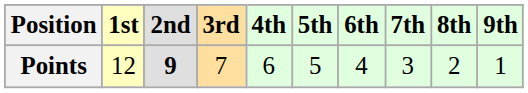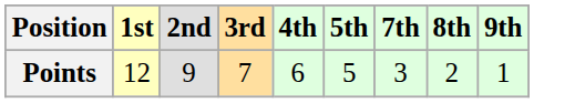 <table class="wikitable" style="font-size:85%; text-align:center">
 <tr>
 <th>Position</th>
 <td style="background:#ffffbf;"><strong>1st</strong></td>
 <td style="background:#dfdfdf;"><strong>2nd</strong></td>
 <td style="background:#ffdf9f;"><strong>3rd</strong></td>
 <td style="background:#dfffdf;"><strong>4th</strong></td>
 <td style="background:#dfffdf;"><strong>5th</strong></td>
-<td style="background:#dfffdf;"><strong>6th</strong></td>
 <td style="background:#dfffdf;"><strong>7th</strong></td>
 <td style="background:#dfffdf;"><strong>8th</strong></td>
 <td style="background:#dfffdf;"><strong>9th</strong></td>
 </tr>
 <tr>
 <th>Points</th>
 <td style="background:#ffffbf;">12</td>
-<td style="background:#dfdfdf;"><strong>9</strong></td>
+<td style="background:#dfdfdf;">9</td>
 <td style="background:#ffdf9f;">7</td>
 <td style="background:#dfffdf;">6</td>
 <td style="background:#dfffdf;">5</td>
-<td style="background:#dfffdf;">4</td>
 <td style="background:#dfffdf;">3</td>
 <td style="background:#dfffdf;">2</td>
 <td style="background:#dfffdf;">1</td>
 </tr>
 </table>
